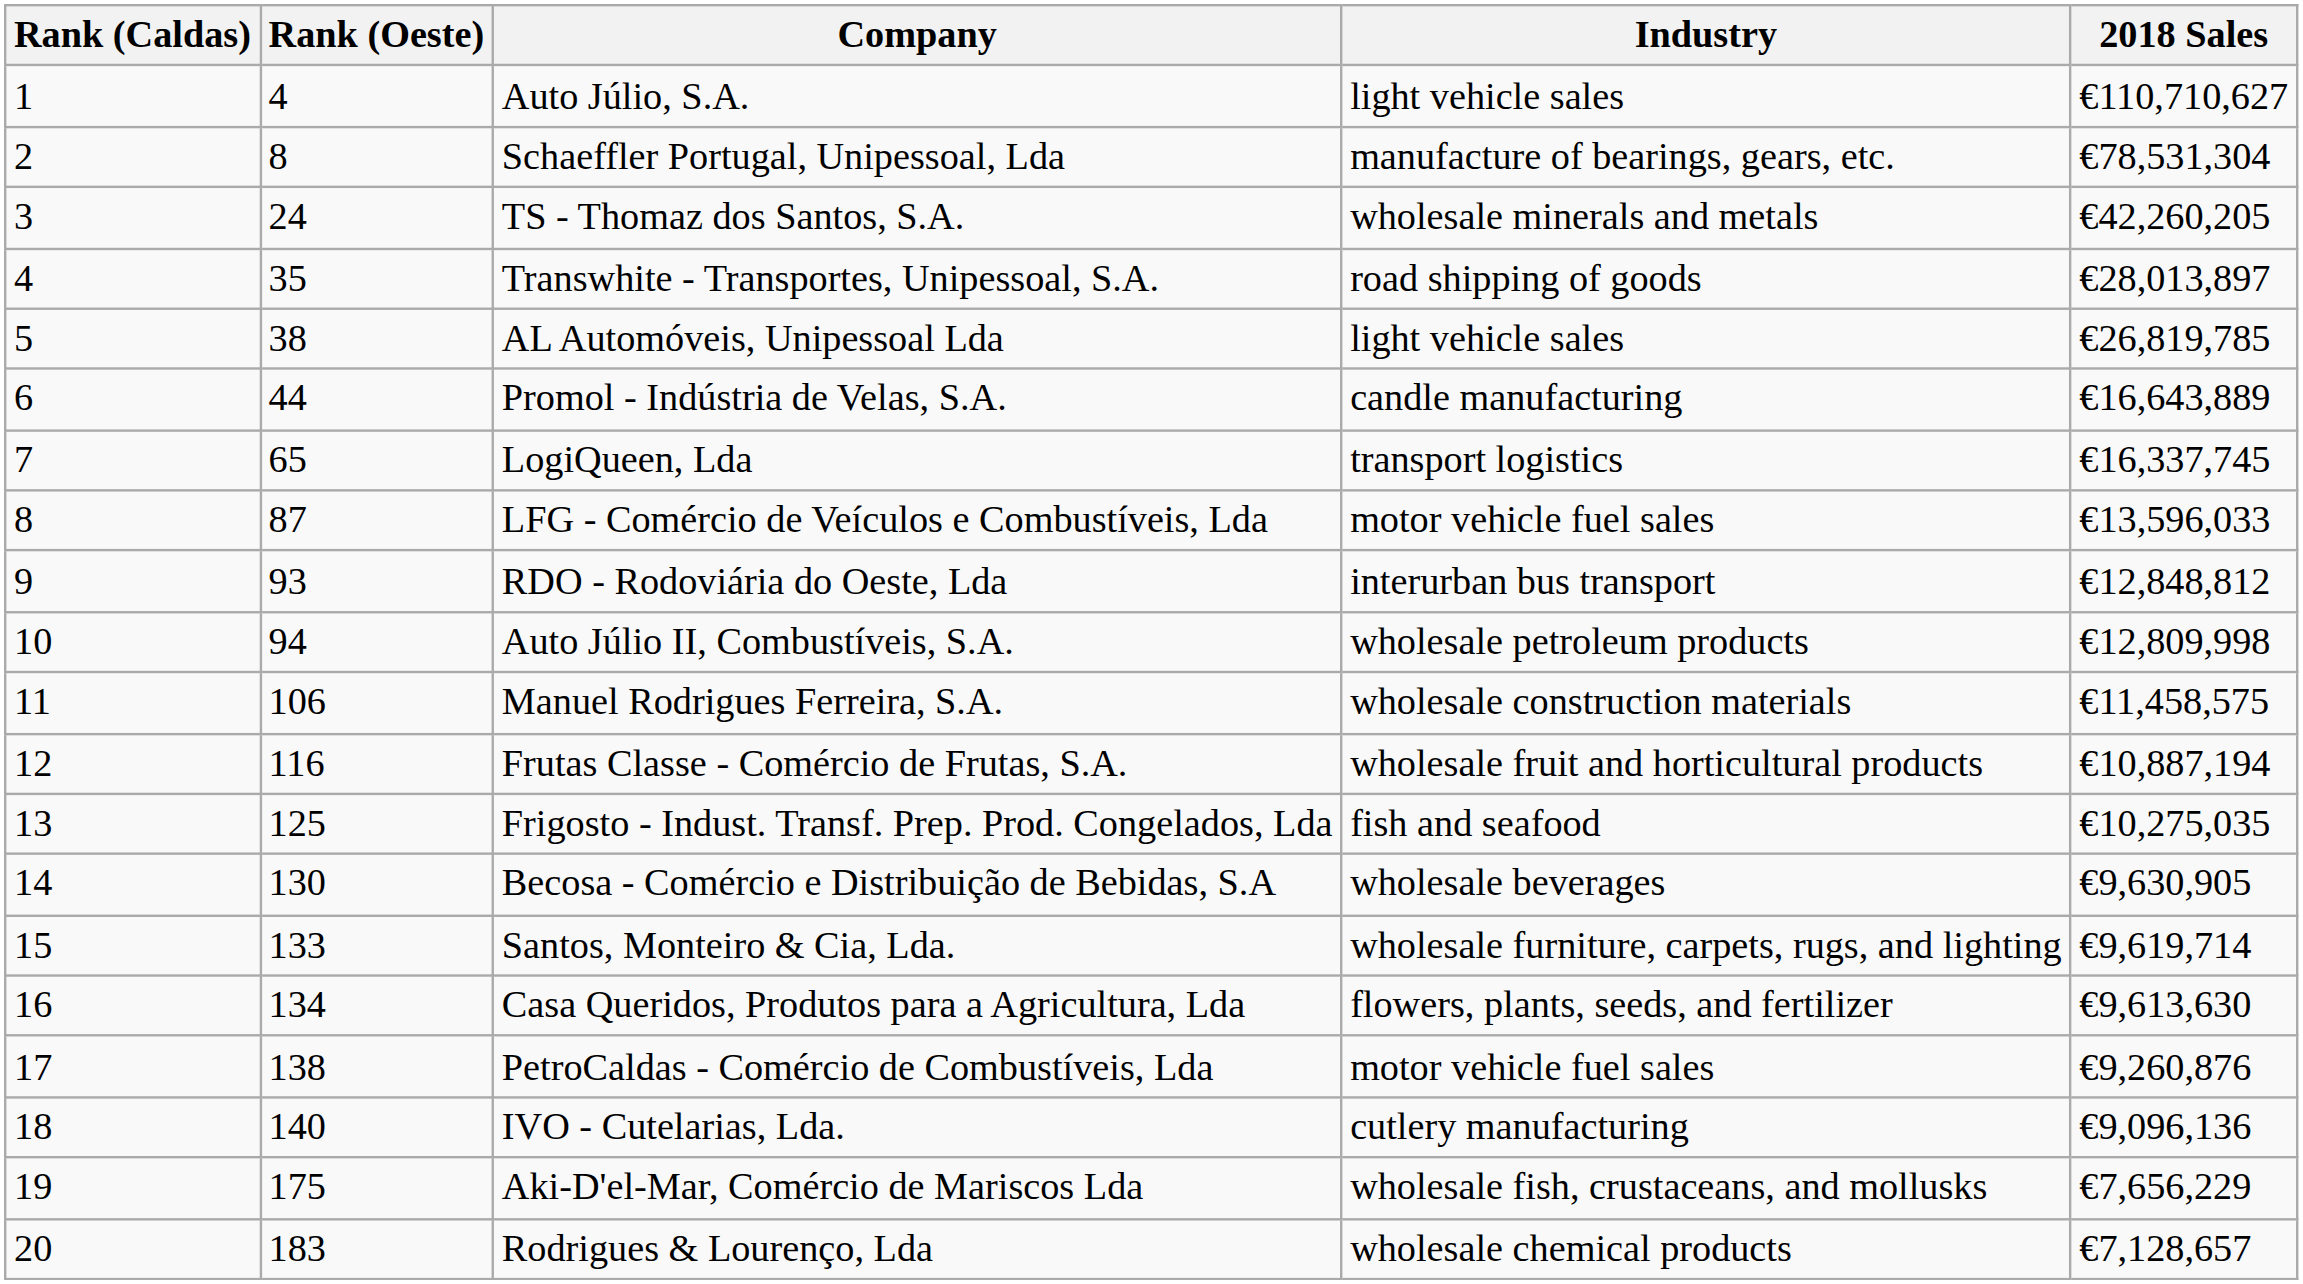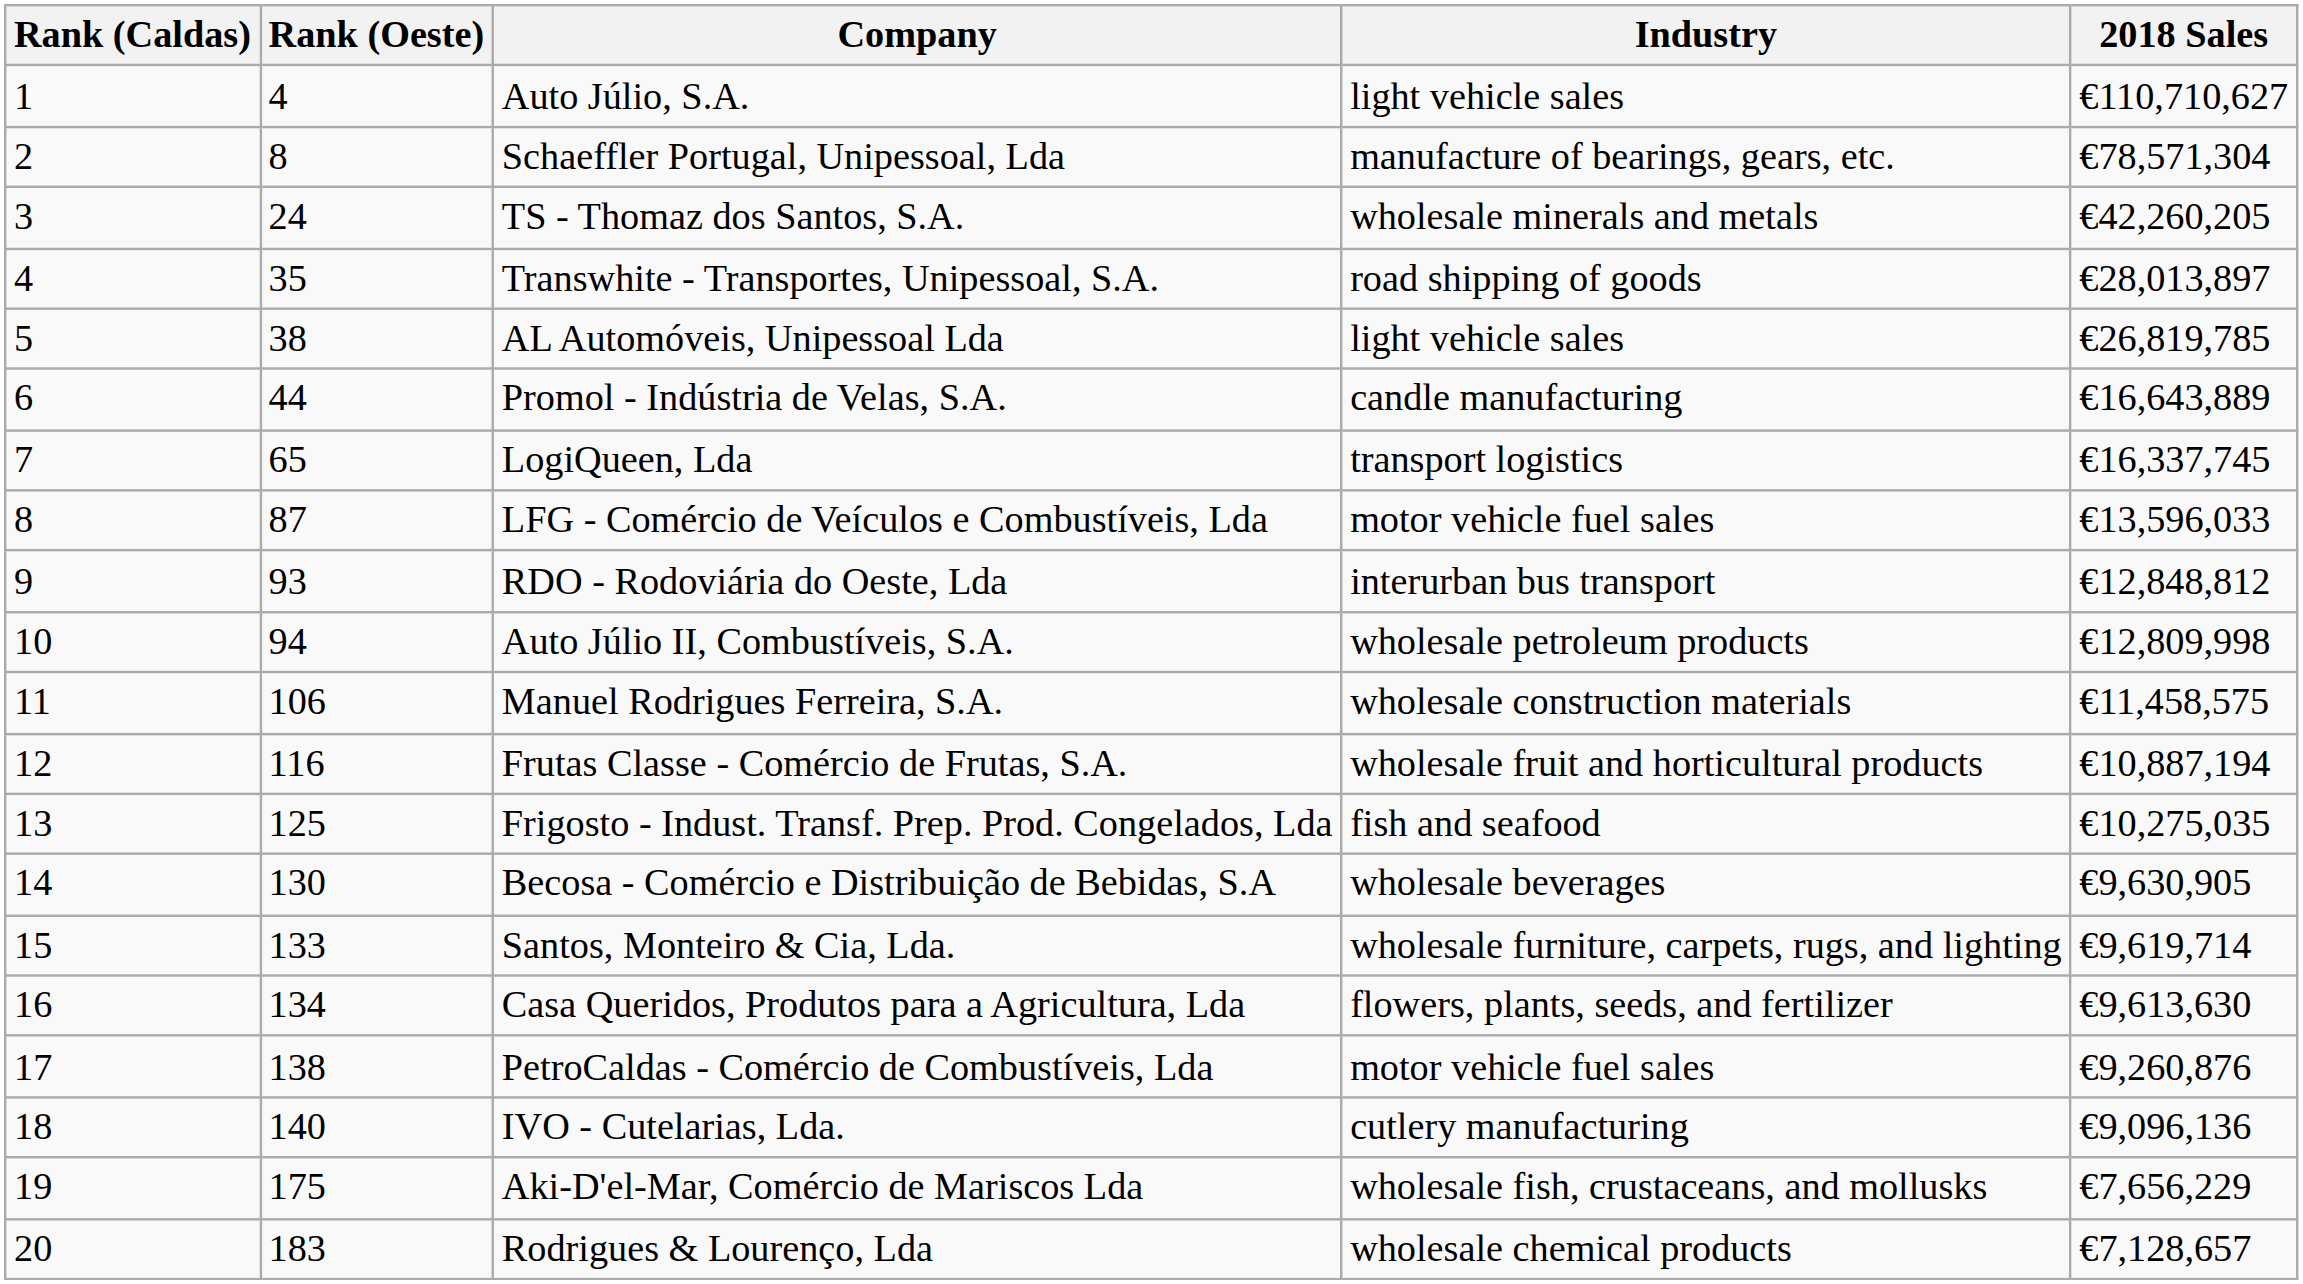 <table class="wikitable sortable">
 <tr>
 <th>Rank (Caldas)</th>
 <th>Rank (Oeste)</th>
 <th>Company</th>
 <th>Industry</th>
 <th>2018 Sales</th>
 </tr>
 <tr>
 <td>1</td>
 <td>4</td>
 <td>Auto Júlio, S.A.</td>
 <td>light vehicle sales</td>
 <td>€110,710,627</td>
 </tr>
 <tr>
 <td>2</td>
 <td>8</td>
 <td>Schaeffler Portugal, Unipessoal, Lda</td>
 <td>manufacture of bearings, gears, etc.</td>
-<td>€78,531,304</td>
+<td>€78,571,304</td>
 </tr>
 <tr>
 <td>3</td>
 <td>24</td>
 <td>TS - Thomaz dos Santos, S.A.</td>
 <td>wholesale minerals and metals</td>
 <td>€42,260,205</td>
 </tr>
 <tr>
 <td>4</td>
 <td>35</td>
 <td>Transwhite - Transportes, Unipessoal, S.A.</td>
 <td>road shipping of goods</td>
 <td>€28,013,897</td>
 </tr>
 <tr>
 <td>5</td>
 <td>38</td>
 <td>AL Automóveis, Unipessoal Lda</td>
 <td>light vehicle sales</td>
 <td>€26,819,785</td>
 </tr>
 <tr>
 <td>6</td>
 <td>44</td>
 <td>Promol - Indústria de Velas, S.A.</td>
 <td>candle manufacturing</td>
 <td>€16,643,889</td>
 </tr>
 <tr>
 <td>7</td>
 <td>65</td>
 <td>LogiQueen, Lda</td>
 <td>transport logistics</td>
 <td>€16,337,745</td>
 </tr>
 <tr>
 <td>8</td>
 <td>87</td>
 <td>LFG - Comércio de Veículos e Combustíveis, Lda</td>
 <td>motor vehicle fuel sales</td>
 <td>€13,596,033</td>
 </tr>
 <tr>
 <td>9</td>
 <td>93</td>
 <td>RDO - Rodoviária do Oeste, Lda</td>
 <td>interurban bus transport</td>
 <td>€12,848,812</td>
 </tr>
 <tr>
 <td>10</td>
 <td>94</td>
 <td>Auto Júlio II, Combustíveis, S.A.</td>
 <td>wholesale petroleum products</td>
 <td>€12,809,998</td>
 </tr>
 <tr>
 <td>11</td>
 <td>106</td>
 <td>Manuel Rodrigues Ferreira, S.A.</td>
 <td>wholesale construction materials</td>
 <td>€11,458,575</td>
 </tr>
 <tr>
 <td>12</td>
 <td>116</td>
 <td>Frutas Classe - Comércio de Frutas, S.A.</td>
 <td>wholesale fruit and horticultural products</td>
 <td>€10,887,194</td>
 </tr>
 <tr>
 <td>13</td>
 <td>125</td>
 <td>Frigosto - Indust. Transf. Prep. Prod. Congelados, Lda</td>
 <td>fish and seafood</td>
 <td>€10,275,035</td>
 </tr>
 <tr>
 <td>14</td>
 <td>130</td>
 <td>Becosa - Comércio e Distribuição de Bebidas, S.A</td>
 <td>wholesale beverages</td>
 <td>€9,630,905</td>
 </tr>
 <tr>
 <td>15</td>
 <td>133</td>
 <td>Santos, Monteiro & Cia, Lda.</td>
 <td>wholesale furniture, carpets, rugs, and lighting</td>
 <td>€9,619,714</td>
 </tr>
 <tr>
 <td>16</td>
 <td>134</td>
 <td>Casa Queridos, Produtos para a Agricultura, Lda</td>
 <td>flowers, plants, seeds, and fertilizer</td>
 <td>€9,613,630</td>
 </tr>
 <tr>
 <td>17</td>
 <td>138</td>
 <td>PetroCaldas - Comércio de Combustíveis, Lda</td>
 <td>motor vehicle fuel sales</td>
 <td>€9,260,876</td>
 </tr>
 <tr>
 <td>18</td>
 <td>140</td>
 <td>IVO - Cutelarias, Lda.</td>
 <td>cutlery manufacturing</td>
 <td>€9,096,136</td>
 </tr>
 <tr>
 <td>19</td>
 <td>175</td>
 <td>Aki-D'el-Mar, Comércio de Mariscos Lda</td>
 <td>wholesale fish, crustaceans, and mollusks</td>
 <td>€7,656,229</td>
 </tr>
 <tr>
 <td>20</td>
 <td>183</td>
 <td>Rodrigues & Lourenço, Lda</td>
 <td>wholesale chemical products</td>
 <td>€7,128,657</td>
 </tr>
 </table>
